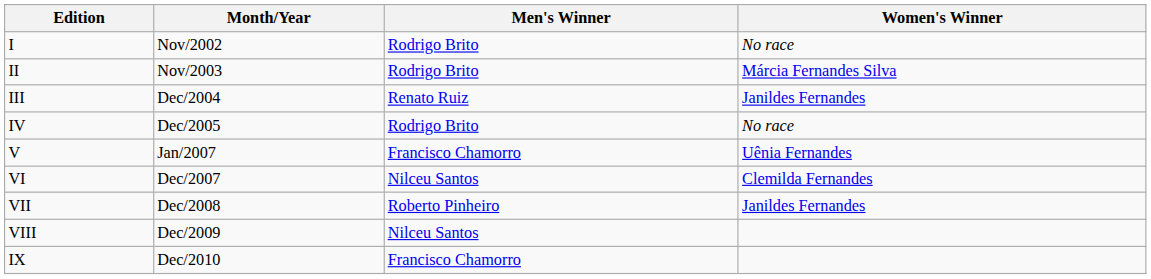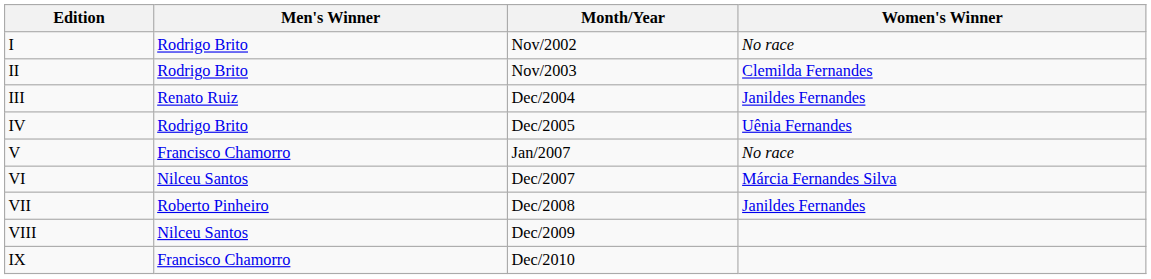 <table class=wikitable style="font-size:90%" width="80%">
 <tr>
 <th>Edition</th>
+<th>Men's Winner</th>
 <th>Month/Year</th>
-<th>Men's Winner</th>
 <th>Women's Winner</th>
 </tr>
 <tr>
 <td>I</td>
+<td> <a href='#'>Rodrigo Brito</a></td>
 <td>Nov/2002</td>
-<td> <a href='#'>Rodrigo Brito</a></td>
 <td><em>No race</em></td>
 </tr>
 <tr>
 <td>II</td>
+<td> <a href='#'>Rodrigo Brito</a></td>
 <td>Nov/2003</td>
-<td> <a href='#'>Rodrigo Brito</a></td>
-<td> <a href='#'>Márcia Fernandes Silva</a></td>
+<td> <a href='#'>Clemilda Fernandes</a></td>
 </tr>
 <tr>
 <td>III</td>
+<td> <a href='#'>Renato Ruiz</a></td>
 <td>Dec/2004</td>
-<td> <a href='#'>Renato Ruiz</a></td>
 <td> <a href='#'>Janildes Fernandes</a></td>
 </tr>
 <tr>
 <td>IV</td>
+<td> <a href='#'>Rodrigo Brito</a></td>
 <td>Dec/2005</td>
-<td> <a href='#'>Rodrigo Brito</a></td>
+<td> <a href='#'>Uênia Fernandes</a></td>
+</tr>
+<tr>
+<td>V</td>
+<td> <a href='#'>Francisco Chamorro</a></td>
+<td>Jan/2007</td>
 <td><em>No race</em></td>
 </tr>
 <tr>
-<td>V</td>
-<td>Jan/2007</td>
-<td> <a href='#'>Francisco Chamorro</a></td>
-<td> <a href='#'>Uênia Fernandes</a></td>
-</tr>
-<tr>
 <td>VI</td>
+<td> <a href='#'>Nilceu Santos</a></td>
 <td>Dec/2007</td>
-<td> <a href='#'>Nilceu Santos</a></td>
-<td> <a href='#'>Clemilda Fernandes</a></td>
+<td> <a href='#'>Márcia Fernandes Silva</a></td>
 </tr>
 <tr>
 <td>VII</td>
+<td> <a href='#'>Roberto Pinheiro</a></td>
 <td>Dec/2008</td>
-<td> <a href='#'>Roberto Pinheiro</a></td>
 <td> <a href='#'>Janildes Fernandes</a></td>
 </tr>
 <tr>
 <td>VIII</td>
+<td> <a href='#'>Nilceu Santos</a></td>
 <td>Dec/2009</td>
-<td> <a href='#'>Nilceu Santos</a></td>
 <td></td>
 </tr>
 <tr>
 <td>IX</td>
+<td> <a href='#'>Francisco Chamorro</a></td>
 <td>Dec/2010</td>
-<td> <a href='#'>Francisco Chamorro</a></td>
 <td></td>
 </tr>
 </table>
